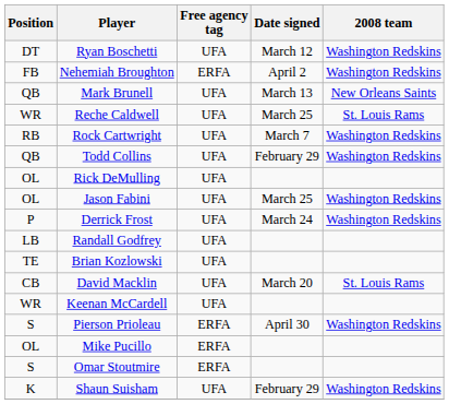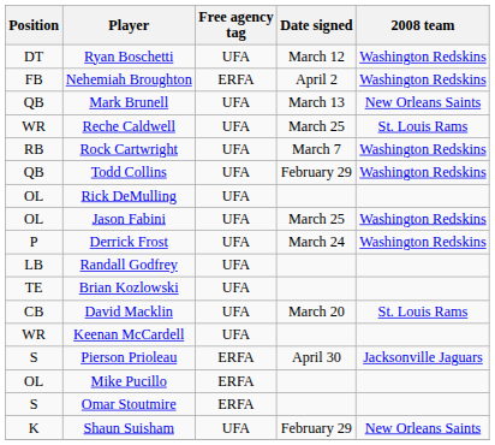 <table class="wikitable">
 <tr>
 <th>Position</th>
 <th>Player</th>
 <th>Free agency<br>tag</th>
 <th>Date signed</th>
 <th>2008 team</th>
 </tr>
 <tr align="center">
 <td>DT</td>
 <td><a href='#'>Ryan Boschetti</a></td>
 <td>UFA</td>
 <td>March 12</td>
 <td><a href='#'>Washington Redskins</a></td>
 </tr>
 <tr align="center">
 <td>FB</td>
 <td><a href='#'>Nehemiah Broughton</a></td>
 <td>ERFA</td>
 <td>April 2</td>
 <td><a href='#'>Washington Redskins</a></td>
 </tr>
 <tr align="center">
 <td>QB</td>
 <td><a href='#'>Mark Brunell</a></td>
 <td>UFA</td>
 <td>March 13</td>
 <td><a href='#'>New Orleans Saints</a></td>
 </tr>
 <tr align="center">
 <td>WR</td>
 <td><a href='#'>Reche Caldwell</a></td>
 <td>UFA</td>
 <td>March 25</td>
 <td><a href='#'>St. Louis Rams</a></td>
 </tr>
 <tr align="center">
 <td>RB</td>
 <td><a href='#'>Rock Cartwright</a></td>
 <td>UFA</td>
 <td>March 7</td>
 <td><a href='#'>Washington Redskins</a></td>
 </tr>
 <tr align="center">
 <td>QB</td>
 <td><a href='#'>Todd Collins</a></td>
 <td>UFA</td>
 <td>February 29</td>
 <td><a href='#'>Washington Redskins</a></td>
 </tr>
 <tr align="center">
 <td>OL</td>
 <td><a href='#'>Rick DeMulling</a></td>
 <td>UFA</td>
 <td></td>
 <td></td>
 </tr>
 <tr align="center">
 <td>OL</td>
 <td><a href='#'>Jason Fabini</a></td>
 <td>UFA</td>
 <td>March 25</td>
 <td><a href='#'>Washington Redskins</a></td>
 </tr>
 <tr align="center">
 <td>P</td>
 <td><a href='#'>Derrick Frost</a></td>
 <td>UFA</td>
 <td>March 24</td>
 <td><a href='#'>Washington Redskins</a></td>
 </tr>
 <tr align="center">
 <td>LB</td>
 <td><a href='#'>Randall Godfrey</a></td>
 <td>UFA</td>
 <td></td>
 <td></td>
 </tr>
 <tr align="center">
 <td>TE</td>
 <td><a href='#'>Brian Kozlowski</a></td>
 <td>UFA</td>
 <td></td>
 <td></td>
 </tr>
 <tr align="center">
 <td>CB</td>
 <td><a href='#'>David Macklin</a></td>
 <td>UFA</td>
 <td>March 20</td>
 <td><a href='#'>St. Louis Rams</a></td>
 </tr>
 <tr align="center">
 <td>WR</td>
 <td><a href='#'>Keenan McCardell</a></td>
 <td>UFA</td>
 <td></td>
 <td></td>
 </tr>
 <tr align="center">
 <td>S</td>
 <td><a href='#'>Pierson Prioleau</a></td>
 <td>ERFA</td>
 <td>April 30</td>
-<td><a href='#'>Washington Redskins</a></td>
+<td><a href='#'>Jacksonville Jaguars</a></td>
 </tr>
 <tr align="center">
 <td>OL</td>
 <td><a href='#'>Mike Pucillo</a></td>
 <td>ERFA</td>
 <td></td>
 <td></td>
 </tr>
 <tr align="center">
 <td>S</td>
 <td><a href='#'>Omar Stoutmire</a></td>
 <td>ERFA</td>
 <td></td>
 <td></td>
 </tr>
 <tr align="center">
 <td>K</td>
 <td><a href='#'>Shaun Suisham</a></td>
 <td>UFA</td>
 <td>February 29</td>
-<td><a href='#'>Washington Redskins</a></td>
+<td><a href='#'>New Orleans Saints</a></td>
 </tr>
 <tr>
 </tr>
 </table>
